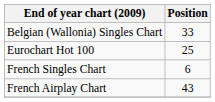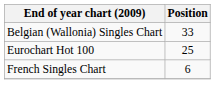 <table class="wikitable sortable">
 <tr>
 <th>End of year chart (2009)</th>
 <th>Position</th>
 </tr>
 <tr>
 <td>Belgian (Wallonia) Singles Chart</td>
 <td align="center">33</td>
 </tr>
 <tr>
 <td>Eurochart Hot 100</td>
 <td align="center">25</td>
 </tr>
 <tr>
 <td>French Singles Chart</td>
 <td align="center">6</td>
 </tr>
 <tr>
-<td>French Airplay Chart</td>
-<td align="center">43</td>
-</tr>
-<tr>
 </tr>
 </table>
